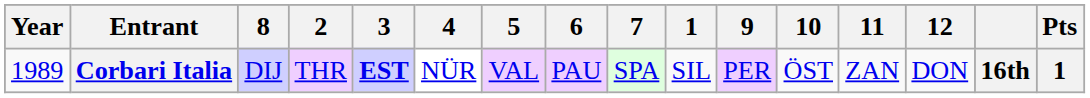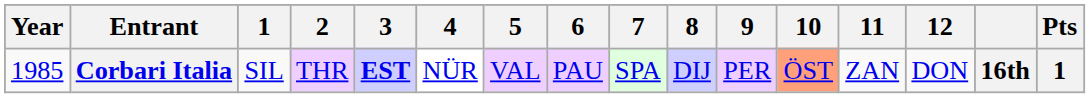 <table class="wikitable" style="text-align:center; font-size:90%">
 <tr>
 <th>Year</th>
 <th>Entrant</th>
-<th>8</th>
+<th>1</th>
 <th>2</th>
 <th>3</th>
 <th>4</th>
 <th>5</th>
 <th>6</th>
 <th>7</th>
-<th>1</th>
+<th>8</th>
 <th>9</th>
 <th>10</th>
 <th>11</th>
 <th>12</th>
 <th></th>
 <th>Pts</th>
 </tr>
 <tr>
-<td><a href='#'>1989</a></td>
+<td><a href='#'>1985</a></td>
 <th><a href='#'>Corbari Italia</a></th>
-<td style="background:#CFCFFF;"><a href='#'>DIJ</a><br></td>
+<td><a href='#'>SIL</a></td>
 <td style="background:#EFCFFF;"><a href='#'>THR</a><br></td>
 <td style="background:#CFCFFF;"><strong><a href='#'>EST</a><br></strong></td>
 <td style="background:#FFFFFF;"><a href='#'>NÜR</a><br></td>
 <td style="background:#EFCFFF;"><a href='#'>VAL</a><br></td>
 <td style="background:#EFCFFF;"><a href='#'>PAU</a><br></td>
 <td style="background:#DFFFDF;"><a href='#'>SPA</a><br></td>
-<td><a href='#'>SIL</a></td>
+<td style="background:#CFCFFF;"><a href='#'>DIJ</a><br></td>
 <td style="background:#EFCFFF;"><a href='#'>PER</a><br></td>
-<td><a href='#'>ÖST</a></td>
+<td style="background: lightsalmon;"><a href='#'>ÖST</a></td>
 <td><a href='#'>ZAN</a></td>
 <td><a href='#'>DON</a></td>
 <th>16th</th>
 <th>1</th>
 </tr>
 </table>
